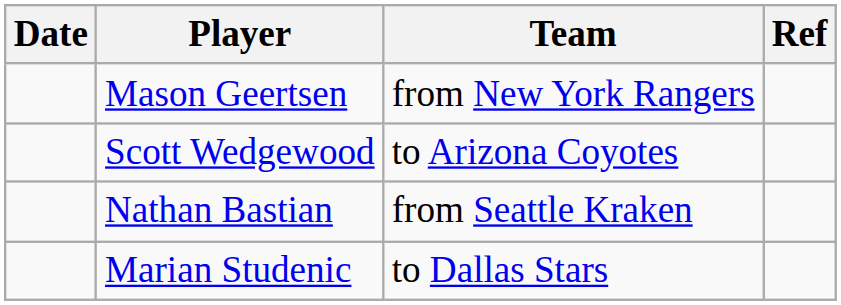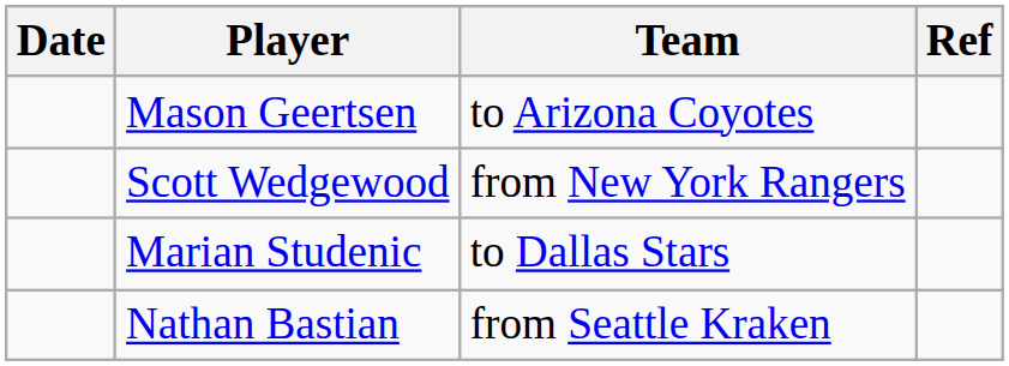 <table class="wikitable">
 <tr>
 <th>Date</th>
 <th>Player</th>
 <th>Team</th>
 <th>Ref</th>
 </tr>
 <tr>
 <td></td>
 <td><a href='#'>Mason Geertsen</a></td>
+<td>to <a href='#'>Arizona Coyotes</a></td>
+<td></td>
+</tr>
+<tr>
+<td></td>
+<td><a href='#'>Scott Wedgewood</a></td>
 <td>from <a href='#'>New York Rangers</a></td>
 <td></td>
 </tr>
 <tr>
 <td></td>
-<td><a href='#'>Scott Wedgewood</a></td>
-<td>to <a href='#'>Arizona Coyotes</a></td>
+<td><a href='#'>Marian Studenic</a></td>
+<td>to <a href='#'>Dallas Stars</a></td>
 <td></td>
 </tr>
 <tr>
 <td></td>
 <td><a href='#'>Nathan Bastian</a></td>
 <td>from <a href='#'>Seattle Kraken</a></td>
 <td></td>
 </tr>
-<tr>
-<td></td>
-<td><a href='#'>Marian Studenic</a></td>
-<td>to <a href='#'>Dallas Stars</a></td>
-<td></td>
-</tr>
 </table>
